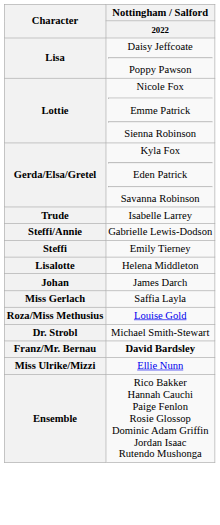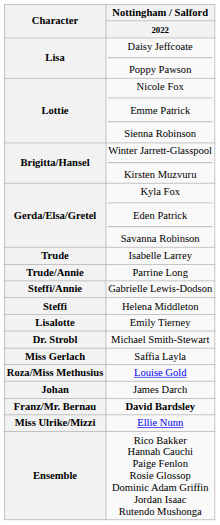 <table class="wikitable">
 <tr>
 <th rowspan="2">Character</th>
 <th>Nottingham / Salford</th>
 </tr>
 <tr>
 <th><small>2022</small></th>
 </tr>
 <tr>
 <th>Lisa</th>
 <td align=center>Daisy Jeffcoate<hr>Poppy Pawson</td>
 </tr>
 <tr>
 <th>Lottie</th>
 <td align=center>Nicole Fox<hr>Emme Patrick<hr>Sienna Robinson</td>
 </tr>
 <tr>
+<th>Brigitta/Hansel</th>
+<td align=center>Winter Jarrett-Glasspool<hr>Kirsten Muzvuru</td>
+</tr>
+<tr>
 <th>Gerda/Elsa/Gretel</th>
 <td align=center>Kyla Fox<hr>Eden Patrick<hr>Savanna Robinson</td>
 </tr>
 <tr>
 <th>Trude</th>
 <td align=center>Isabelle Larrey</td>
 </tr>
 <tr>
+<th>Trude/Annie</th>
+<td align=center>Parrine Long</td>
+</tr>
+<tr>
 <th>Steffi/Annie</th>
 <td align=center>Gabrielle Lewis-Dodson</td>
 </tr>
 <tr>
 <th>Steffi</th>
+<td align=center>Helena Middleton</td>
+</tr>
+<tr>
+<th>Lisalotte</th>
 <td align=center>Emily Tierney</td>
 </tr>
 <tr>
-<th>Lisalotte</th>
-<td align=center>Helena Middleton</td>
-</tr>
-<tr>
-<th>Johan</th>
-<td align=center>James Darch</td>
+<th>Dr. Strobl</th>
+<td align=center>Michael Smith-Stewart</td>
 </tr>
 <tr>
 <th>Miss Gerlach</th>
 <td align=center>Saffia Layla</td>
 </tr>
 <tr>
 <th>Roza/Miss Methusius</th>
 <td align=center><a href='#'>Louise Gold</a></td>
 </tr>
 <tr>
-<th>Dr. Strobl</th>
-<td align=center>Michael Smith-Stewart</td>
+<th>Johan</th>
+<td align=center>James Darch</td>
 </tr>
 <tr>
 <th>Franz/Mr. Bernau</th>
 <td align=center><strong>David Bardsley</strong></td>
 </tr>
 <tr>
 <th>Miss Ulrike/Mizzi</th>
 <td align=center><a href='#'>Ellie Nunn</a></td>
 </tr>
 <tr>
 <th>Ensemble</th>
 <td align=center>Rico Bakker<br>Hannah Cauchi<br>Paige Fenlon<br>Rosie Glossop<br>Dominic Adam Griffin<br>Jordan Isaac<br>Rutendo Mushonga</td>
 </tr>
 </table>
